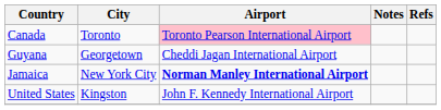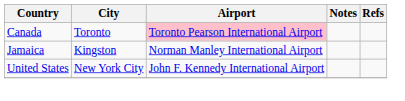 <table class="wikitable sortable">
 <tr>
 <th>Country</th>
 <th>City</th>
 <th>Airport</th>
 <th>Notes</th>
 <th class="unsortable">Refs</th>
 </tr>
 <tr>
 <td><a href='#'>Canada</a></td>
 <td><a href='#'>Toronto</a></td>
 <td style="background: pink;"><a href='#'>Toronto Pearson International Airport</a></td>
 <td align=center></td>
 <td></td>
 </tr>
 <tr>
-<td><a href='#'>Guyana</a></td>
-<td><a href='#'>Georgetown</a></td>
-<td><a href='#'>Cheddi Jagan International Airport</a></td>
-<td></td>
-<td></td>
-</tr>
-<tr>
 <td><a href='#'>Jamaica</a></td>
-<td><a href='#'>New York City</a></td>
-<td><strong><a href='#'>Norman Manley International Airport</a></strong></td>
+<td><a href='#'>Kingston</a></td>
+<td><a href='#'>Norman Manley International Airport</a></td>
 <td></td>
 <td></td>
 </tr>
 <tr>
 <td><a href='#'>United States</a></td>
-<td><a href='#'>Kingston</a></td>
+<td><a href='#'>New York City</a></td>
 <td><a href='#'>John F. Kennedy International Airport</a></td>
 <td align=center></td>
 <td></td>
 </tr>
 <tr>
 </tr>
 </table>
